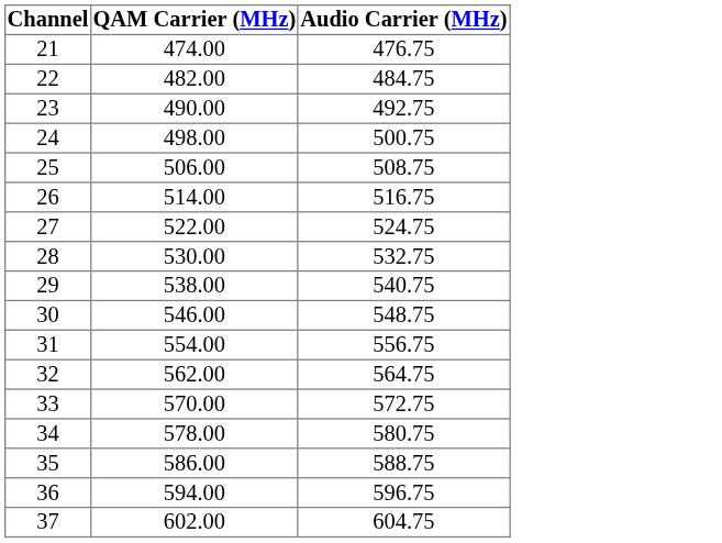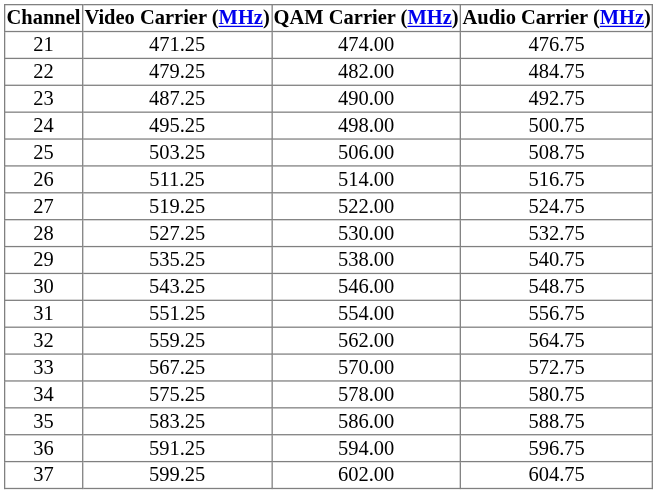 <table class="toccolours" border="1" style="text-align: center; border-collapse:collapse">
 <tr>
 <th>Channel</th>
+<th>Video Carrier (<a href='#'>MHz</a>)</th>
 <th>QAM Carrier (<a href='#'>MHz</a>)</th>
 <th>Audio Carrier (<a href='#'>MHz</a>)</th>
 </tr>
 <tr>
 <td>21</td>
+<td>471.25</td>
 <td>474.00</td>
 <td>476.75</td>
 </tr>
 <tr>
 <td>22</td>
+<td>479.25</td>
 <td>482.00</td>
 <td>484.75</td>
 </tr>
 <tr>
 <td>23</td>
+<td>487.25</td>
 <td>490.00</td>
 <td>492.75</td>
 </tr>
 <tr>
 <td>24</td>
+<td>495.25</td>
 <td>498.00</td>
 <td>500.75</td>
 </tr>
 <tr>
 <td>25</td>
+<td>503.25</td>
 <td>506.00</td>
 <td>508.75</td>
 </tr>
 <tr>
 <td>26</td>
+<td>511.25</td>
 <td>514.00</td>
 <td>516.75</td>
 </tr>
 <tr>
 <td>27</td>
+<td>519.25</td>
 <td>522.00</td>
 <td>524.75</td>
 </tr>
 <tr>
 <td>28</td>
+<td>527.25</td>
 <td>530.00</td>
 <td>532.75</td>
 </tr>
 <tr>
 <td>29</td>
+<td>535.25</td>
 <td>538.00</td>
 <td>540.75</td>
 </tr>
 <tr>
 <td>30</td>
+<td>543.25</td>
 <td>546.00</td>
 <td>548.75</td>
 </tr>
 <tr>
 <td>31</td>
+<td>551.25</td>
 <td>554.00</td>
 <td>556.75</td>
 </tr>
 <tr>
 <td>32</td>
+<td>559.25</td>
 <td>562.00</td>
 <td>564.75</td>
 </tr>
 <tr>
 <td>33</td>
+<td>567.25</td>
 <td>570.00</td>
 <td>572.75</td>
 </tr>
 <tr>
 <td>34</td>
+<td>575.25</td>
 <td>578.00</td>
 <td>580.75</td>
 </tr>
 <tr>
 <td>35</td>
+<td>583.25</td>
 <td>586.00</td>
 <td>588.75</td>
 </tr>
 <tr>
 <td>36</td>
+<td>591.25</td>
 <td>594.00</td>
 <td>596.75</td>
 </tr>
 <tr>
 <td>37</td>
+<td>599.25</td>
 <td>602.00</td>
 <td>604.75</td>
 </tr>
 </table>
